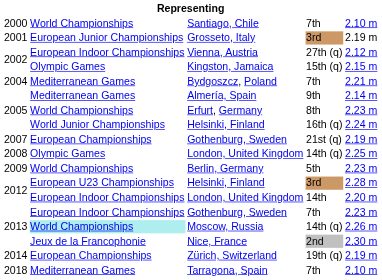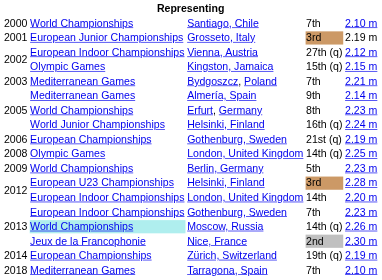 <table>
 <tr>
 <th colspan="6">Representing </th>
 </tr>
 <tr>
 <td>2000</td>
 <td><a href='#'>World Championships</a></td>
 <td><a href='#'>Santiago, Chile</a></td>
 <td>7th</td>
 <td><a href='#'>2.10 m</a></td>
 </tr>
 <tr>
 <td>2001</td>
 <td><a href='#'>European Junior Championships</a></td>
 <td><a href='#'>Grosseto, Italy</a></td>
 <td bgcolor=cc9966>3rd</td>
 <td>2.19 m</td>
 </tr>
 <tr>
 <td rowspan=2>2002</td>
 <td><a href='#'>European Indoor Championships</a></td>
 <td><a href='#'>Vienna, Austria</a></td>
 <td>27th (q)</td>
 <td><a href='#'>2.12 m</a></td>
 </tr>
 <tr>
 <td><a href='#'>Olympic Games</a></td>
 <td><a href='#'>Kingston, Jamaica</a></td>
 <td>15th (q)</td>
 <td><a href='#'>2.15 m</a></td>
 </tr>
 <tr>
-<td>2004</td>
+<td>2003</td>
 <td><a href='#'>Mediterranean Games</a></td>
 <td><a href='#'>Bydgoszcz</a>, <a href='#'>Poland</a></td>
 <td>7th</td>
 <td><a href='#'>2.21 m</a></td>
 </tr>
 <tr>
 <td rowspan=3>2005</td>
 <td><a href='#'>Mediterranean Games</a></td>
 <td><a href='#'>Almería, Spain</a></td>
 <td>9th</td>
 <td><a href='#'>2.14 m</a></td>
 </tr>
 <tr>
 <td><a href='#'>World Championships</a></td>
 <td><a href='#'>Erfurt</a>, <a href='#'>Germany</a></td>
 <td>8th</td>
 <td><a href='#'>2.23 m</a></td>
 </tr>
 <tr>
 <td><a href='#'>World Junior Championships</a></td>
 <td><a href='#'>Helsinki, Finland</a></td>
 <td>16th (q)</td>
 <td><a href='#'>2.24 m</a></td>
 </tr>
 <tr>
-<td>2007</td>
+<td>2006</td>
 <td><a href='#'>European Championships</a></td>
 <td><a href='#'>Gothenburg, Sweden</a></td>
 <td>21st (q)</td>
 <td><a href='#'>2.19 m</a></td>
 </tr>
 <tr>
 <td>2008</td>
 <td><a href='#'>Olympic Games</a></td>
 <td><a href='#'>London, United Kingdom</a></td>
 <td>14th (q)</td>
 <td><a href='#'>2.25 m</a></td>
 </tr>
 <tr>
 <td>2009</td>
 <td><a href='#'>World Championships</a></td>
 <td><a href='#'>Berlin, Germany</a></td>
 <td>5th</td>
 <td><a href='#'>2.23 m</a></td>
 </tr>
 <tr>
 <td rowspan=2>2012</td>
 <td><a href='#'>European U23 Championships</a></td>
 <td><a href='#'>Helsinki, Finland</a></td>
 <td bgcolor=cc9966>3rd</td>
 <td><a href='#'>2.28 m</a></td>
 </tr>
 <tr>
 <td><a href='#'>European Indoor Championships</a></td>
 <td><a href='#'>London, United Kingdom</a></td>
 <td>14th</td>
 <td><a href='#'>2.20 m</a></td>
 </tr>
 <tr>
 <td rowspan=3>2013</td>
 <td><a href='#'>European Indoor Championships</a></td>
 <td><a href='#'>Gothenburg, Sweden</a></td>
 <td>7th</td>
 <td><a href='#'>2.23 m</a></td>
 </tr>
 <tr>
 <td style="background: paleturquoise;"><a href='#'>World Championships</a></td>
 <td><a href='#'>Moscow, Russia</a></td>
 <td>14th (q)</td>
 <td><a href='#'>2.26 m</a></td>
 </tr>
 <tr>
 <td><a href='#'>Jeux de la Francophonie</a></td>
 <td><a href='#'>Nice, France</a></td>
 <td bgcolor=silver>2nd</td>
 <td><a href='#'>2.30 m</a></td>
 </tr>
 <tr>
 <td>2014</td>
 <td><a href='#'>European Championships</a></td>
 <td><a href='#'>Zürich, Switzerland</a></td>
 <td>19th (q)</td>
 <td><a href='#'>2.19 m</a></td>
 </tr>
 <tr>
 <td>2018</td>
 <td><a href='#'>Mediterranean Games</a></td>
 <td><a href='#'>Tarragona, Spain</a></td>
 <td>7th</td>
 <td><a href='#'>2.10 m</a></td>
 </tr>
 </table>
